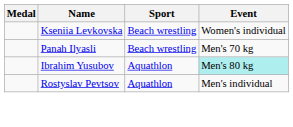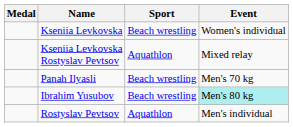 <table class="wikitable sortable" style="font-size: 95%;">
 <tr>
 <th>Medal</th>
 <th>Name</th>
 <th>Sport</th>
 <th>Event</th>
 </tr>
 <tr>
 <td></td>
 <td><a href='#'>Kseniia Levkovska</a></td>
 <td><a href='#'>Beach wrestling</a></td>
 <td>Women's individual</td>
 </tr>
 <tr>
 <td></td>
+<td><a href='#'>Kseniia Levkovska</a><br><a href='#'>Rostyslav Pevtsov</a></td>
+<td><a href='#'>Aquathlon</a></td>
+<td>Mixed relay</td>
+</tr>
+<tr>
+<td></td>
 <td><a href='#'>Panah Ilyasli</a></td>
 <td><a href='#'>Beach wrestling</a></td>
 <td>Men's 70 kg</td>
 </tr>
 <tr>
 <td></td>
 <td><a href='#'>Ibrahim Yusubov</a></td>
-<td><a href='#'>Aquathlon</a></td>
+<td><a href='#'>Beach wrestling</a></td>
 <td style="background: paleturquoise;">Men's 80 kg</td>
 </tr>
 <tr>
 <td></td>
 <td><a href='#'>Rostyslav Pevtsov</a></td>
 <td><a href='#'>Aquathlon</a></td>
 <td>Men's individual</td>
 </tr>
 </table>
